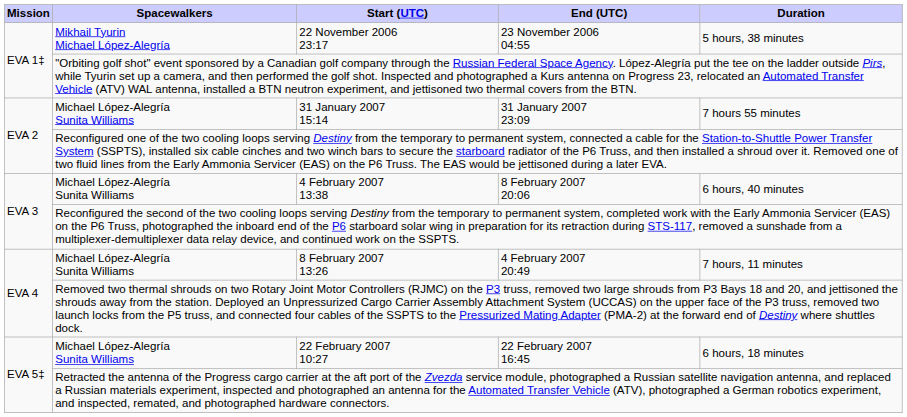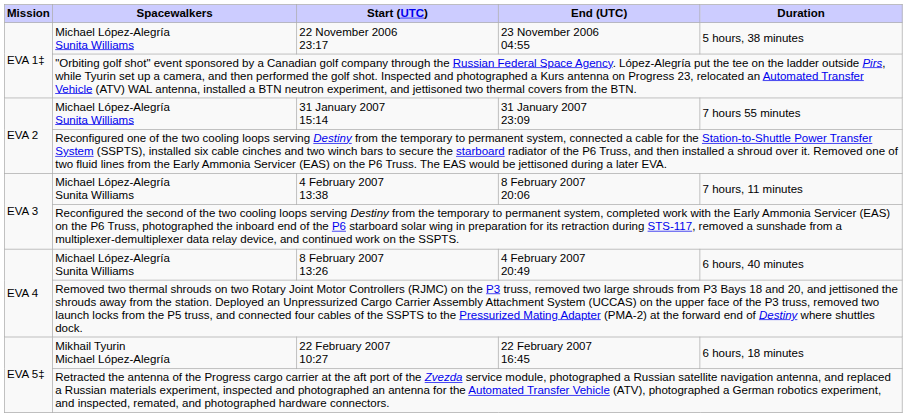 <table class="wikitable">
 <tr>
 <th style="background-color:#ccccff;">Mission</th>
 <th style="background-color:#ccccff;">Spacewalkers</th>
 <th style="background-color:#ccccff;">Start (<a href='#'>UTC</a>)</th>
 <th style="background-color:#ccccff;">End (UTC)</th>
 <th style="background-color:#ccccff;">Duration</th>
 </tr>
 <tr>
 <td rowspan=2>EVA 1‡</td>
-<td><a href='#'>Mikhail Tyurin</a><br><a href='#'>Michael López-Alegría</a></td>
+<td>Michael López-Alegría<br><a href='#'>Sunita Williams</a></td>
 <td>22 November 2006<br> 23:17</td>
 <td>23 November 2006<br> 04:55</td>
 <td>5 hours, 38 minutes</td>
 </tr>
 <tr>
 <td colspan=4>"Orbiting golf shot" event sponsored by a Canadian golf company through the <a href='#'>Russian Federal Space Agency</a>. López-Alegría put the tee on the ladder outside <a href='#'><em>Pirs</em></a>, while Tyurin set up a camera, and then performed the golf shot. Inspected and photographed a Kurs antenna on Progress 23, relocated an <a href='#'>Automated Transfer Vehicle</a> (ATV) WAL antenna, installed a BTN neutron experiment, and jettisoned two thermal covers from the BTN.</td>
 </tr>
 <tr>
 <td rowspan=2>EVA 2</td>
 <td>Michael López-Alegría<br><a href='#'>Sunita Williams</a></td>
 <td>31 January 2007<br> 15:14</td>
 <td>31 January 2007<br> 23:09</td>
 <td>7 hours 55 minutes</td>
 </tr>
 <tr>
 <td colspan=4>Reconfigured one of the two cooling loops serving <a href='#'><em>Destiny</em></a> from the temporary to permanent system, connected a cable for the <a href='#'>Station-to-Shuttle Power Transfer System</a> (SSPTS), installed six cable cinches and two winch bars to secure the <a href='#'>starboard</a> radiator of the P6 Truss, and then installed a shroud over it. Removed one of two fluid lines from the Early Ammonia Servicer (EAS) on the P6 Truss. The EAS would be jettisoned during a later EVA.</td>
 </tr>
 <tr>
 <td rowspan=2>EVA 3</td>
 <td>Michael López-Alegría <br> Sunita Williams</td>
 <td>4 February 2007<br> 13:38</td>
 <td>8 February 2007<br> 20:06</td>
-<td>6 hours, 40 minutes</td>
+<td>7 hours, 11 minutes</td>
 </tr>
 <tr>
 <td colspan=4>Reconfigured the second of the two cooling loops serving <em>Destiny</em> from the temporary to permanent system, completed work with the Early Ammonia Servicer (EAS) on the P6 Truss, photographed the inboard end of the <a href='#'>P6</a> starboard solar wing in preparation for its retraction during <a href='#'>STS-117</a>, removed a sunshade from a multiplexer-demultiplexer data relay device, and continued work on the SSPTS.</td>
 </tr>
 <tr>
 <td rowspan=2>EVA 4</td>
 <td>Michael López-Alegría <br> Sunita Williams</td>
 <td>8 February 2007<br> 13:26</td>
 <td>4 February 2007<br> 20:49</td>
-<td>7 hours, 11 minutes</td>
+<td>6 hours, 40 minutes</td>
 </tr>
 <tr>
 <td colspan=4>Removed two thermal shrouds on two Rotary Joint Motor Controllers (RJMC) on the <a href='#'>P3</a> truss, removed two large shrouds from P3 Bays 18 and 20, and jettisoned the shrouds away from the station. Deployed an Unpressurized Cargo Carrier Assembly Attachment System (UCCAS) on the upper face of the P3 truss, removed two launch locks from the P5 truss, and connected four cables of the SSPTS to the <a href='#'>Pressurized Mating Adapter</a> (PMA-2) at the forward end of <a href='#'><em>Destiny</em></a> where shuttles dock.</td>
 </tr>
 <tr>
 <td rowspan=2>EVA 5‡</td>
-<td>Michael López-Alegría<br><a href='#'>Sunita Williams</a></td>
+<td>Mikhail Tyurin<br>Michael López-Alegría</td>
 <td>22 February 2007<br> 10:27</td>
 <td>22 February 2007<br> 16:45</td>
 <td>6 hours, 18 minutes</td>
 </tr>
 <tr>
 <td colspan=4>Retracted the antenna of the Progress cargo carrier at the aft port of the <a href='#'><em>Zvezda</em></a> service module, photographed a Russian satellite navigation antenna, and replaced a Russian materials experiment, inspected and photographed an antenna for the <a href='#'>Automated Transfer Vehicle</a> (ATV), photographed a German robotics experiment, and inspected, remated, and photographed hardware connectors.</td>
 </tr>
 </table>
